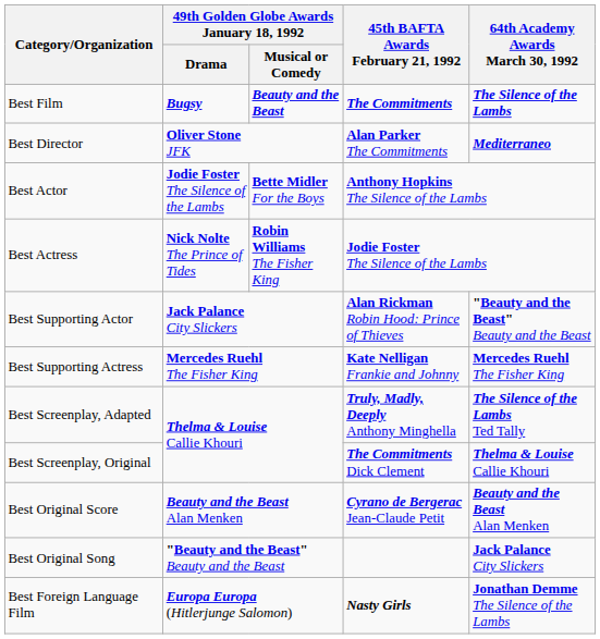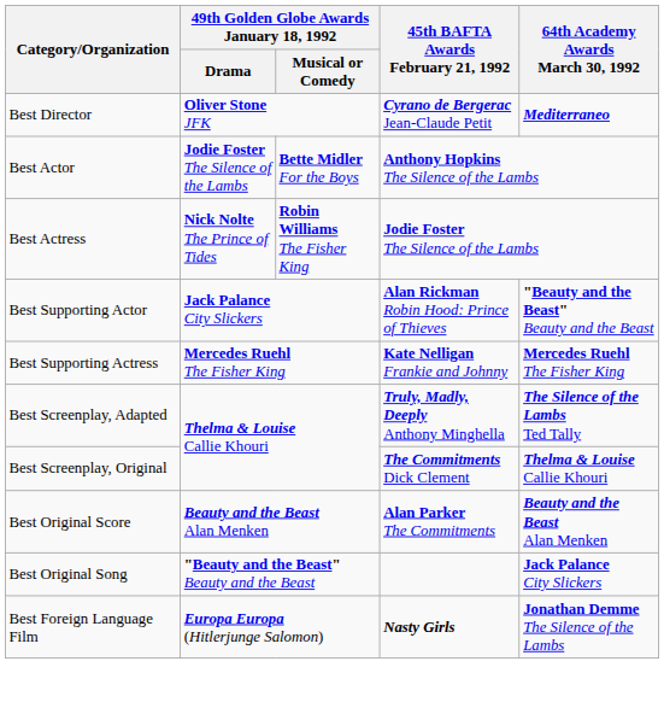 <table class="wikitable" style="font-size: 90%;">
 <tr>
 <th rowspan="2" style="width:200px;">Category/Organization</th>
 <th colspan="2" style="width:250px;"><a href='#'>49th Golden Globe Awards</a><br>January 18, 1992</th>
 <th rowspan="2" style="width:250px;"><a href='#'>45th BAFTA Awards</a><br>February 21, 1992</th>
 <th rowspan="2" style="width:250px;"><a href='#'>64th Academy Awards</a><br>March 30, 1992</th>
 </tr>
 <tr>
 <th width=200>Drama</th>
 <th style="width:200px;">Musical or Comedy</th>
 </tr>
 <tr>
-<td>Best Film</td>
-<td><strong><em><a href='#'>Bugsy</a></em></strong></td>
-<td><strong><em><a href='#'>Beauty and the Beast</a></em></strong></td>
-<td><strong><em><a href='#'>The Commitments</a></em></strong></td>
-<td><strong><em><a href='#'>The Silence of the Lambs</a></em></strong></td>
-</tr>
-<tr>
 <td>Best Director</td>
 <td colspan=2><strong><a href='#'>Oliver Stone</a></strong><br><em><a href='#'>JFK</a></em></td>
-<td><strong><a href='#'>Alan Parker</a></strong><br><em><a href='#'>The Commitments</a></em></td>
+<td><strong><em><a href='#'>Cyrano de Bergerac</a></em></strong><br><a href='#'>Jean-Claude Petit</a></td>
 <td><strong><em><a href='#'>Mediterraneo</a></em></strong><br></td>
 </tr>
 <tr>
 <td>Best Actor</td>
 <td><strong><a href='#'>Jodie Foster</a></strong><br><em><a href='#'>The Silence of the Lambs</a></em></td>
 <td><strong><a href='#'>Bette Midler</a></strong><br><em><a href='#'>For the Boys</a></em></td>
 <td colspan=2><strong><a href='#'>Anthony Hopkins</a></strong><br><em><a href='#'>The Silence of the Lambs</a></em></td>
 </tr>
 <tr>
 <td>Best Actress</td>
 <td><strong><a href='#'>Nick Nolte</a></strong><br><em><a href='#'>The Prince of Tides</a></em></td>
 <td><strong><a href='#'>Robin Williams</a></strong><br><em><a href='#'>The Fisher King</a></em></td>
 <td colspan=2><strong><a href='#'>Jodie Foster</a></strong><br><em><a href='#'>The Silence of the Lambs</a></em></td>
 </tr>
 <tr>
 <td>Best Supporting Actor</td>
 <td colspan=2><strong><a href='#'>Jack Palance</a></strong><br><em><a href='#'>City Slickers</a></em></td>
 <td><strong><a href='#'>Alan Rickman</a></strong><br><em><a href='#'>Robin Hood: Prince of Thieves</a></em></td>
 <td><strong>"<a href='#'>Beauty and the Beast</a>"</strong><br><em><a href='#'>Beauty and the Beast</a></em></td>
 </tr>
 <tr>
 <td>Best Supporting Actress</td>
 <td colspan=2><strong><a href='#'>Mercedes Ruehl</a></strong><br><em><a href='#'>The Fisher King</a></em></td>
 <td><strong><a href='#'>Kate Nelligan</a></strong><br><em><a href='#'>Frankie and Johnny</a></em></td>
 <td><strong><a href='#'>Mercedes Ruehl</a></strong><br><em><a href='#'>The Fisher King</a></em></td>
 </tr>
 <tr>
 <td>Best Screenplay, Adapted</td>
 <td rowspan=2 colspan=2><strong><em><a href='#'>Thelma & Louise</a></em></strong><br><a href='#'>Callie Khouri</a></td>
 <td><strong><em><a href='#'>Truly, Madly, Deeply</a></em></strong><br><a href='#'>Anthony Minghella</a></td>
 <td><strong><em><a href='#'>The Silence of the Lambs</a></em></strong><br><a href='#'>Ted Tally</a></td>
 </tr>
 <tr>
 <td>Best Screenplay, Original</td>
 <td><strong><em><a href='#'>The Commitments</a></em></strong><br><a href='#'>Dick Clement</a></td>
 <td><strong><em><a href='#'>Thelma & Louise</a></em></strong><br><a href='#'>Callie Khouri</a></td>
 </tr>
 <tr>
 <td>Best Original Score</td>
 <td colspan=2><strong><em><a href='#'>Beauty and the Beast</a></em></strong><br><a href='#'>Alan Menken</a></td>
-<td><strong><em><a href='#'>Cyrano de Bergerac</a></em></strong><br><a href='#'>Jean-Claude Petit</a></td>
+<td><strong><a href='#'>Alan Parker</a></strong><br><em><a href='#'>The Commitments</a></em></td>
 <td><strong><em><a href='#'>Beauty and the Beast</a></em></strong><br><a href='#'>Alan Menken</a></td>
 </tr>
 <tr>
 <td>Best Original Song</td>
 <td colspan=2><strong>"<a href='#'>Beauty and the Beast</a>"</strong><br><em><a href='#'>Beauty and the Beast</a></em></td>
 <td><br></td>
 <td><strong><a href='#'>Jack Palance</a></strong><br><em><a href='#'>City Slickers</a></em></td>
 </tr>
 <tr>
 <td>Best Foreign Language Film</td>
 <td colspan=2><strong><em><a href='#'>Europa Europa</a></em></strong><br>(<em>Hitlerjunge Salomon</em>)</td>
 <td><strong><em>Nasty Girls</em></strong><br></td>
 <td><strong><a href='#'>Jonathan Demme</a></strong><br><em><a href='#'>The Silence of the Lambs</a></em></td>
 </tr>
 </table>
